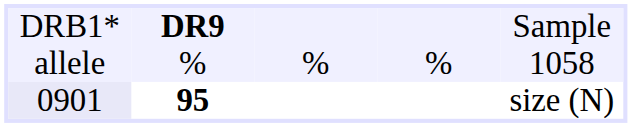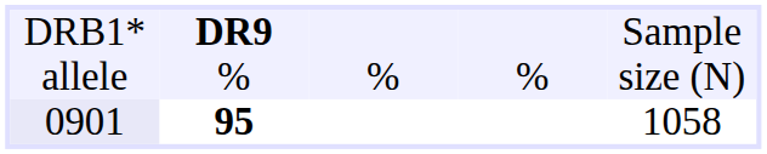 <table border="0" cellspacing="0" cellpadding="0" align="center" style="text-align:center; background:#ffffff; margin-right: 1em; border:2px #e0e0ff solid;">
 <tr style="background:#f0f0ff">
 <td style="width:60px">DRB1*</td>
 <td style="width:60px"><strong>DR9</strong></td>
 <td style="width:60px"></td>
 <td style="width:60px"></td>
 <td style="width:60px">Sample</td>
 </tr>
 <tr style="background:#f0f0ff">
 <td>allele</td>
 <td>%</td>
 <td>%</td>
 <td>%</td>
-<td>1058</td>
+<td>size (N)</td>
 </tr>
 <tr>
 <td style = "background:#e8e8f8">0901</td>
 <td><strong>95</strong></td>
 <td></td>
 <td></td>
-<td>size (N)</td>
+<td>1058</td>
 </tr>
 <tr>
 </tr>
 </table>
